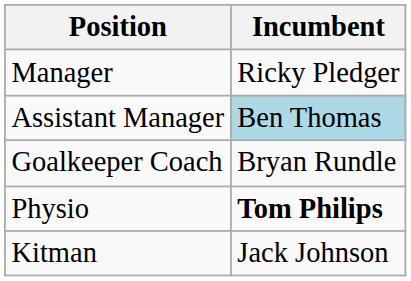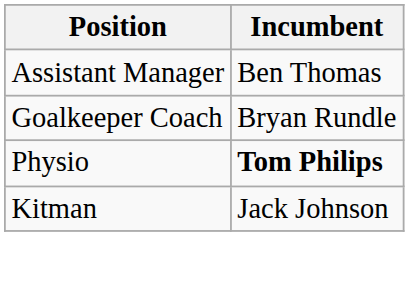 <table class="wikitable">
 <tr>
 <th>Position</th>
 <th>Incumbent</th>
 </tr>
 <tr>
-<td>Manager</td>
-<td>Ricky Pledger</td>
-</tr>
-<tr>
 <td>Assistant Manager</td>
-<td style="background: lightblue;">Ben Thomas</td>
+<td>Ben Thomas</td>
 </tr>
 <tr>
 <td>Goalkeeper Coach</td>
 <td>Bryan Rundle</td>
 </tr>
 <tr>
 <td>Physio</td>
 <td><strong>Tom Philips</strong></td>
 </tr>
 <tr>
 <td>Kitman</td>
 <td>Jack Johnson</td>
 </tr>
 </table>
